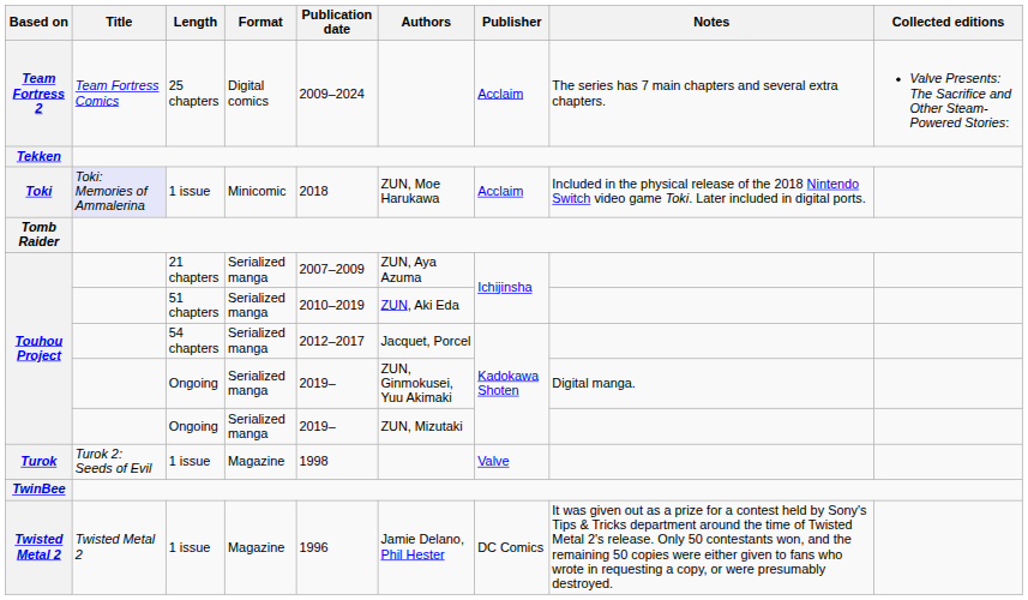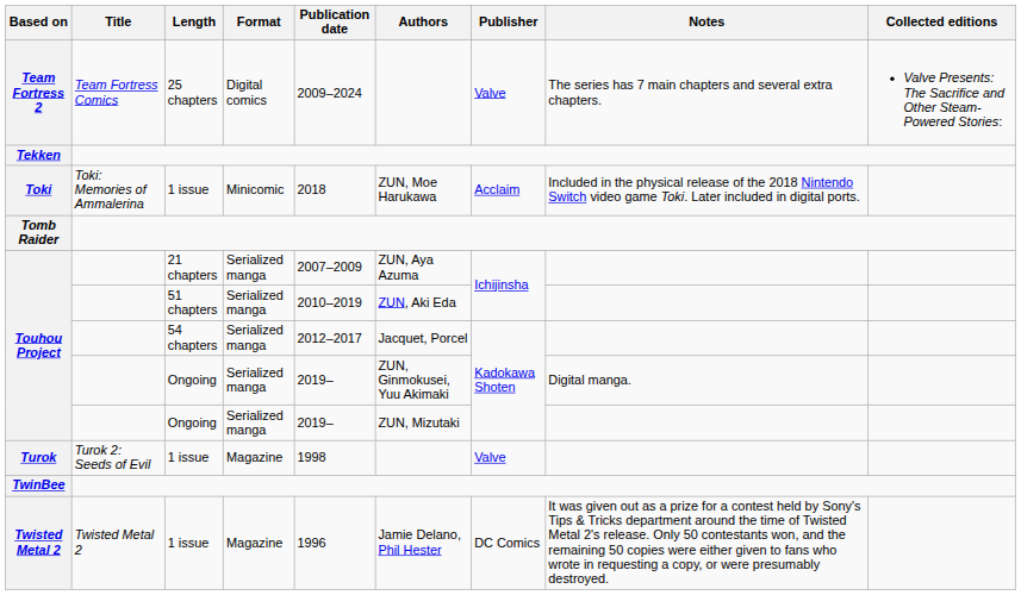 <table class="wikitable mw-collapsible">
 <tr>
 <th>Based on</th>
 <th>Title</th>
 <th>Length</th>
 <th>Format</th>
 <th>Publication date</th>
 <th>Authors</th>
 <th>Publisher</th>
 <th>Notes</th>
 <th>Collected editions</th>
 </tr>
 <tr>
 <th><em><a href='#'>Team Fortress 2</a></em></th>
 <td><em><a href='#'>Team Fortress Comics</a></em></td>
 <td>25 chapters</td>
 <td>Digital comics</td>
 <td>2009–2024</td>
 <td></td>
-<td><a href='#'>Acclaim</a></td>
+<td><a href='#'>Valve</a></td>
 <td>The series has 7 main chapters and several extra chapters.</td>
 <td><br><ul><li><em>Valve Presents: The Sacrifice and Other Steam-Powered Stories</em>: </li></ul></td>
 </tr>
 <tr>
 <th><em><a href='#'>Tekken</a></em></th>
 <td colspan="8"></td>
 </tr>
 <tr>
 <th><em><a href='#'>Toki</a></em></th>
-<td style="background: lavender;"><em>Toki: Memories of Ammalerina</em></td>
+<td><em>Toki: Memories of Ammalerina</em></td>
 <td>1 issue</td>
 <td>Minicomic</td>
 <td>2018</td>
 <td>ZUN, Moe Harukawa</td>
 <td><a href='#'>Acclaim</a></td>
 <td>Included in the physical release of the 2018 <a href='#'>Nintendo Switch</a> video game <em>Toki</em>. Later included in digital ports.</td>
 <td></td>
 </tr>
 <tr>
 <th><em>Tomb Raider</em></th>
 <td colspan="8"></td>
 </tr>
 <tr>
 <th rowspan="5"><em><a href='#'>Touhou Project</a></em></th>
 <td></td>
 <td>21 chapters</td>
 <td>Serialized manga</td>
 <td>2007–2009</td>
 <td>ZUN, Aya Azuma</td>
 <td rowspan="2"><a href='#'>Ichijinsha</a></td>
 <td></td>
 <td></td>
 </tr>
 <tr>
 <td></td>
 <td>51 chapters</td>
 <td>Serialized manga</td>
 <td>2010–2019</td>
 <td><a href='#'>ZUN</a>, Aki Eda</td>
 <td></td>
 <td></td>
 </tr>
 <tr>
 <td></td>
 <td>54 chapters</td>
 <td>Serialized manga</td>
 <td>2012–2017</td>
 <td>Jacquet, Porcel</td>
 <td rowspan="3"><a href='#'>Kadokawa Shoten</a></td>
 <td></td>
 <td></td>
 </tr>
 <tr>
 <td></td>
 <td>Ongoing</td>
 <td>Serialized manga</td>
 <td>2019–</td>
 <td>ZUN, Ginmokusei, Yuu Akimaki</td>
 <td>Digital manga.</td>
 <td></td>
 </tr>
 <tr>
 <td></td>
 <td>Ongoing</td>
 <td>Serialized manga</td>
 <td>2019–</td>
 <td>ZUN, Mizutaki</td>
 <td></td>
 <td></td>
 </tr>
 <tr>
 <th><em><a href='#'>Turok</a></em></th>
 <td><em>Turok 2: Seeds of Evil</em></td>
 <td>1 issue</td>
 <td>Magazine</td>
 <td>1998</td>
 <td></td>
 <td><a href='#'>Valve</a></td>
 <td></td>
 <td></td>
 </tr>
 <tr>
 <th><em><a href='#'>TwinBee</a></em></th>
 <td colspan="8"></td>
 </tr>
 <tr>
 <th><em><a href='#'>Twisted Metal 2</a></em></th>
 <td><em>Twisted Metal 2</em></td>
 <td>1 issue</td>
 <td>Magazine</td>
 <td>1996</td>
 <td>Jamie Delano, <a href='#'>Phil Hester</a></td>
 <td>DC Comics</td>
 <td>It was given out as a prize for a contest held by Sony's Tips & Tricks department around the time of Twisted Metal 2's release. Only 50 contestants won, and the remaining 50 copies were either given to fans who wrote in requesting a copy, or were presumably destroyed.</td>
 <td></td>
 </tr>
 </table>
